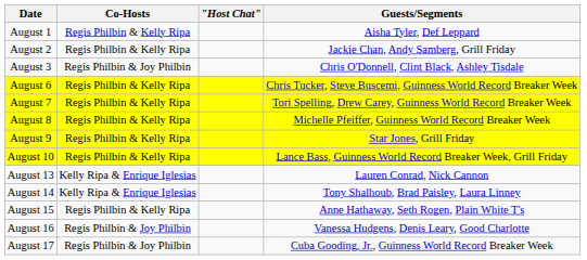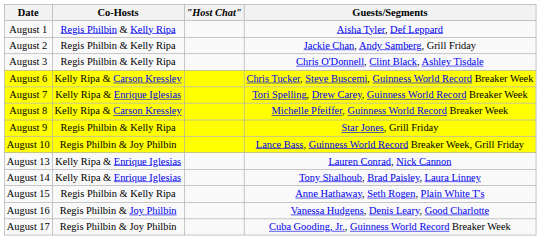 <table class="wikitable sortable" border="1" style="text-align:center">
 <tr>
 <th>Date</th>
 <th>Co-Hosts</th>
 <th><em>"Host Chat"</em></th>
 <th>Guests/Segments</th>
 </tr>
 <tr>
 <td>August 1</td>
 <td><a href='#'>Regis Philbin</a> & <a href='#'>Kelly Ripa</a></td>
 <td></td>
 <td><a href='#'>Aisha Tyler</a>, <a href='#'>Def Leppard</a></td>
 </tr>
 <tr>
 <td>August 2</td>
 <td>Regis Philbin & Kelly Ripa</td>
 <td></td>
 <td><a href='#'>Jackie Chan</a>, <a href='#'>Andy Samberg</a>, Grill Friday</td>
 </tr>
 <tr>
 <td>August 3</td>
-<td>Regis Philbin & Joy Philbin</td>
+<td>Regis Philbin & Kelly Ripa</td>
 <td></td>
 <td><a href='#'>Chris O'Donnell</a>, <a href='#'>Clint Black</a>, <a href='#'>Ashley Tisdale</a></td>
 </tr>
 <tr bgcolor=yellow>
 <td>August 6</td>
-<td>Regis Philbin & Kelly Ripa</td>
+<td>Kelly Ripa & <a href='#'>Carson Kressley</a></td>
 <td></td>
 <td><a href='#'>Chris Tucker</a>, <a href='#'>Steve Buscemi</a>, <a href='#'>Guinness World Record</a> Breaker Week</td>
 </tr>
 <tr bgcolor=yellow>
 <td>August 7</td>
-<td>Regis Philbin & Kelly Ripa</td>
+<td>Kelly Ripa & <a href='#'>Enrique Iglesias</a></td>
 <td></td>
 <td><a href='#'>Tori Spelling</a>, <a href='#'>Drew Carey</a>, <a href='#'>Guinness World Record</a> Breaker Week</td>
 </tr>
 <tr bgcolor=yellow>
 <td>August 8</td>
-<td>Regis Philbin & Kelly Ripa</td>
+<td>Kelly Ripa & <a href='#'>Carson Kressley</a></td>
 <td></td>
 <td><a href='#'>Michelle Pfeiffer</a>, <a href='#'>Guinness World Record</a> Breaker Week</td>
 </tr>
 <tr bgcolor=yellow>
 <td>August 9</td>
 <td>Regis Philbin & Kelly Ripa</td>
 <td></td>
 <td><a href='#'>Star Jones</a>, Grill Friday</td>
 </tr>
 <tr bgcolor=yellow>
 <td>August 10</td>
-<td>Regis Philbin & Kelly Ripa</td>
+<td>Regis Philbin & Joy Philbin</td>
 <td></td>
 <td><a href='#'>Lance Bass</a>, <a href='#'>Guinness World Record</a> Breaker Week, Grill Friday</td>
 </tr>
 <tr>
 <td>August 13</td>
 <td>Kelly Ripa & <a href='#'>Enrique Iglesias</a></td>
 <td></td>
 <td><a href='#'>Lauren Conrad</a>, <a href='#'>Nick Cannon</a></td>
 </tr>
 <tr>
 <td>August 14</td>
 <td>Kelly Ripa & <a href='#'>Enrique Iglesias</a></td>
 <td></td>
 <td><a href='#'>Tony Shalhoub</a>, <a href='#'>Brad Paisley</a>, <a href='#'>Laura Linney</a></td>
 </tr>
 <tr>
 <td>August 15</td>
 <td>Regis Philbin & Kelly Ripa</td>
 <td></td>
 <td><a href='#'>Anne Hathaway</a>, <a href='#'>Seth Rogen</a>, <a href='#'>Plain White T's</a></td>
 </tr>
 <tr>
 <td>August 16</td>
 <td>Regis Philbin & <a href='#'>Joy Philbin</a></td>
 <td></td>
 <td><a href='#'>Vanessa Hudgens</a>, <a href='#'>Denis Leary</a>, <a href='#'>Good Charlotte</a></td>
 </tr>
 <tr>
 <td>August 17</td>
 <td>Regis Philbin & Joy Philbin</td>
 <td></td>
 <td><a href='#'>Cuba Gooding, Jr.</a>, <a href='#'>Guinness World Record</a> Breaker Week</td>
 </tr>
 </table>
